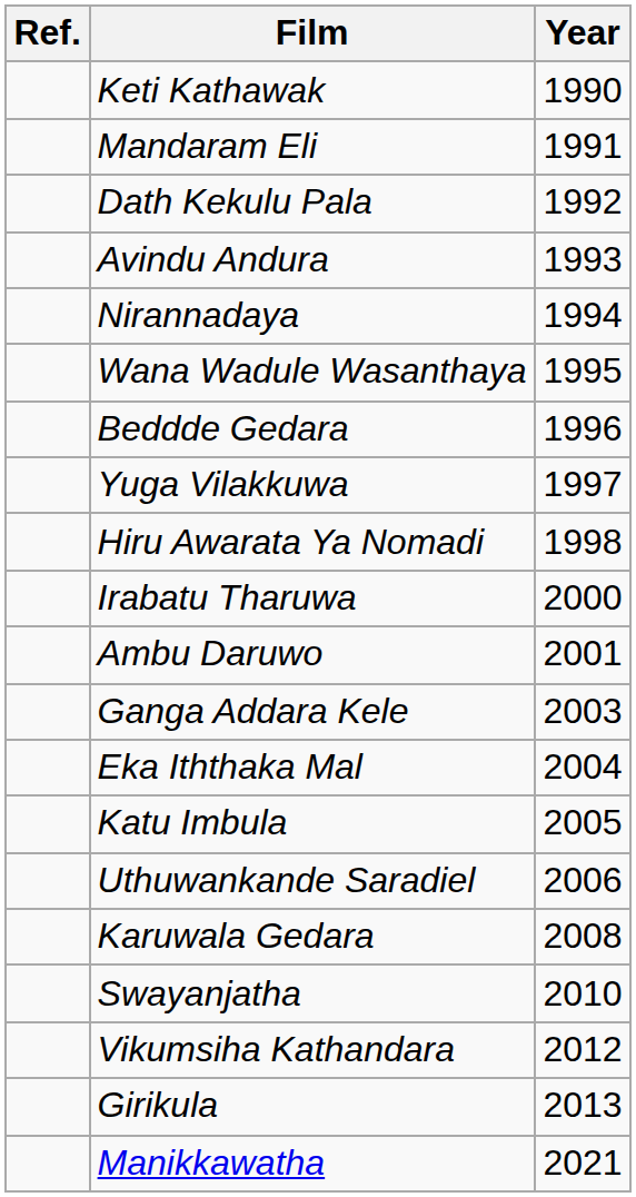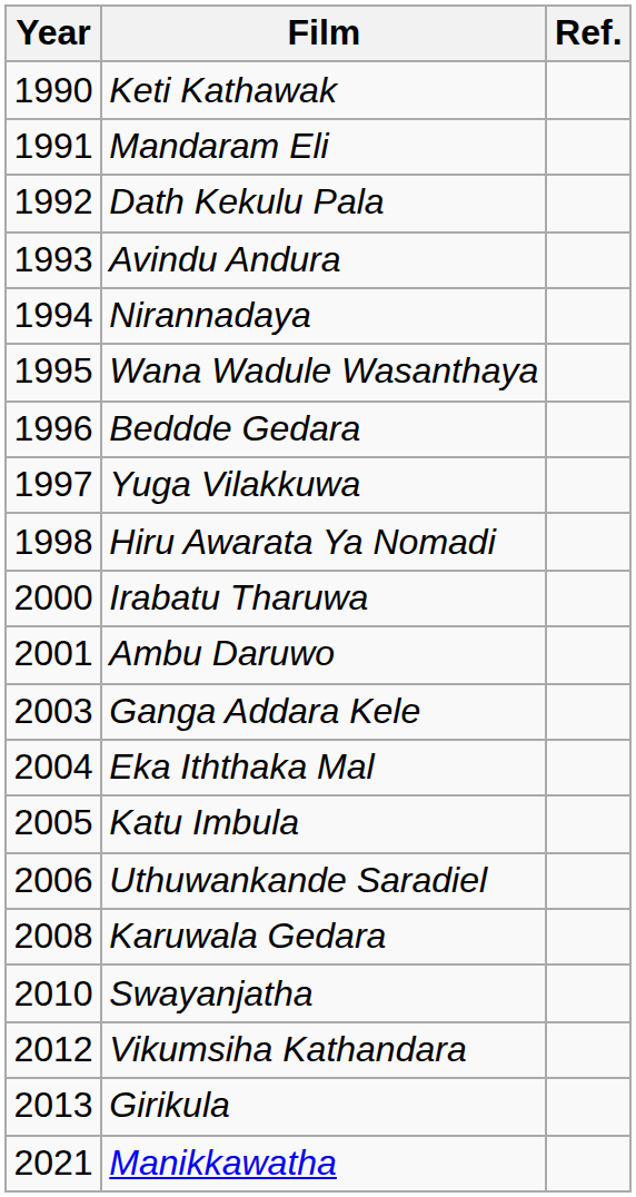 <table class="wikitable">
 <tr>
+<th>Year</th>
+<th>Film</th>
 <th>Ref.</th>
-<th>Film</th>
-<th>Year</th>
 </tr>
 <tr>
+<td>1990</td>
+<td><em>Keti Kathawak</em></td>
 <td></td>
-<td><em>Keti Kathawak</em></td>
-<td>1990</td>
 </tr>
 <tr>
+<td>1991</td>
+<td><em>Mandaram Eli</em></td>
 <td></td>
-<td><em>Mandaram Eli</em></td>
-<td>1991</td>
 </tr>
 <tr>
+<td>1992</td>
+<td><em>Dath Kekulu Pala</em></td>
 <td></td>
-<td><em>Dath Kekulu Pala</em></td>
-<td>1992</td>
 </tr>
 <tr>
+<td>1993</td>
+<td><em>Avindu Andura</em></td>
 <td></td>
-<td><em>Avindu Andura</em></td>
-<td>1993</td>
 </tr>
 <tr>
+<td>1994</td>
+<td><em>Nirannadaya</em></td>
 <td></td>
-<td><em>Nirannadaya</em></td>
-<td>1994</td>
 </tr>
 <tr>
+<td>1995</td>
+<td><em>Wana Wadule Wasanthaya</em></td>
 <td></td>
-<td><em>Wana Wadule Wasanthaya</em></td>
-<td>1995</td>
 </tr>
 <tr>
+<td>1996</td>
+<td><em>Beddde Gedara</em></td>
 <td></td>
-<td><em>Beddde Gedara</em></td>
-<td>1996</td>
 </tr>
 <tr>
+<td>1997</td>
+<td><em>Yuga Vilakkuwa</em></td>
 <td></td>
-<td><em>Yuga Vilakkuwa</em></td>
-<td>1997</td>
 </tr>
 <tr>
+<td>1998</td>
+<td><em>Hiru Awarata Ya Nomadi</em></td>
 <td></td>
-<td><em>Hiru Awarata Ya Nomadi</em></td>
-<td>1998</td>
 </tr>
 <tr>
+<td>2000</td>
+<td><em>Irabatu Tharuwa</em></td>
 <td></td>
-<td><em>Irabatu Tharuwa</em></td>
-<td>2000</td>
 </tr>
 <tr>
+<td>2001</td>
+<td><em>Ambu Daruwo</em></td>
 <td></td>
-<td><em>Ambu Daruwo</em></td>
-<td>2001</td>
 </tr>
 <tr>
+<td>2003</td>
+<td><em>Ganga Addara Kele</em></td>
 <td></td>
-<td><em>Ganga Addara Kele</em></td>
-<td>2003</td>
 </tr>
 <tr>
+<td>2004</td>
+<td><em>Eka Iththaka Mal</em></td>
 <td></td>
-<td><em>Eka Iththaka Mal</em></td>
-<td>2004</td>
 </tr>
 <tr>
+<td>2005</td>
+<td><em>Katu Imbula</em></td>
 <td></td>
-<td><em>Katu Imbula</em></td>
-<td>2005</td>
 </tr>
 <tr>
+<td>2006</td>
+<td><em>Uthuwankande Saradiel</em></td>
 <td></td>
-<td><em>Uthuwankande Saradiel</em></td>
-<td>2006</td>
 </tr>
 <tr>
+<td>2008</td>
+<td><em>Karuwala Gedara</em></td>
 <td></td>
-<td><em>Karuwala Gedara</em></td>
-<td>2008</td>
 </tr>
 <tr>
+<td>2010</td>
+<td><em>Swayanjatha</em></td>
 <td></td>
-<td><em>Swayanjatha</em></td>
-<td>2010</td>
 </tr>
 <tr>
+<td>2012</td>
+<td><em>Vikumsiha Kathandara</em></td>
 <td></td>
-<td><em>Vikumsiha Kathandara</em></td>
-<td>2012</td>
 </tr>
 <tr>
+<td>2013</td>
+<td><em>Girikula</em></td>
 <td></td>
-<td><em>Girikula</em></td>
-<td>2013</td>
 </tr>
 <tr>
+<td>2021</td>
+<td><em><a href='#'>Manikkawatha</a></em></td>
 <td></td>
-<td><em><a href='#'>Manikkawatha</a></em></td>
-<td>2021</td>
 </tr>
 </table>
